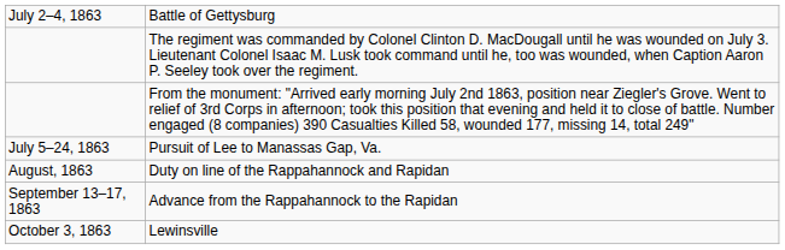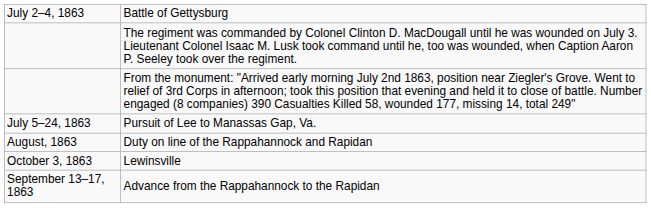 <table class="wikitable">
 <tr>
 <td style="width: 150px;">July 2–4, 1863</td>
 <td>Battle of Gettysburg</td>
 </tr>
 <tr>
 <td></td>
 <td>The regiment was commanded by Colonel Clinton D. MacDougall until he was wounded on July 3. Lieutenant Colonel Isaac M. Lusk took command until he, too was wounded, when Caption Aaron P. Seeley took over the regiment.</td>
 </tr>
 <tr>
 <td></td>
 <td>From the monument: "Arrived early morning July 2nd 1863, position near Ziegler's Grove. Went to relief of 3rd Corps in afternoon; took this position that evening and held it to close of battle.   Number engaged (8 companies) 390 Casualties Killed 58, wounded 177, missing 14, total 249"</td>
 </tr>
 <tr>
 <td>July 5–24, 1863</td>
 <td>Pursuit of Lee to Manassas Gap, Va.</td>
 </tr>
 <tr>
 <td>August, 1863</td>
 <td>Duty on line of the Rappahannock and Rapidan</td>
 </tr>
 <tr>
+<td>October 3, 1863</td>
+<td>Lewinsville</td>
+</tr>
+<tr>
 <td>September 13–17, 1863</td>
 <td>Advance from the Rappahannock to the Rapidan</td>
 </tr>
-<tr>
-<td>October 3, 1863</td>
-<td>Lewinsville</td>
-</tr>
 </table>
